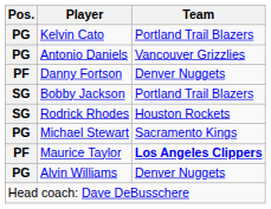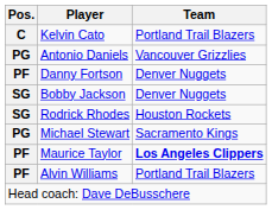 <table class="wikitable">
 <tr>
 <th>Pos.</th>
 <th>Player</th>
 <th>Team</th>
 </tr>
 <tr>
-<th>PG</th>
+<th>C</th>
 <td><a href='#'>Kelvin Cato</a></td>
 <td><a href='#'>Portland Trail Blazers</a></td>
 </tr>
 <tr>
 <th>PG</th>
 <td><a href='#'>Antonio Daniels</a></td>
 <td><a href='#'>Vancouver Grizzlies</a></td>
 </tr>
 <tr>
 <th>PF</th>
 <td><a href='#'>Danny Fortson</a></td>
 <td><a href='#'>Denver Nuggets</a></td>
 </tr>
 <tr>
 <th>SG</th>
 <td><a href='#'>Bobby Jackson</a></td>
-<td><a href='#'>Portland Trail Blazers</a></td>
+<td><a href='#'>Denver Nuggets</a></td>
 </tr>
 <tr>
 <th>SG</th>
 <td><a href='#'>Rodrick Rhodes</a></td>
 <td><a href='#'>Houston Rockets</a></td>
 </tr>
 <tr>
 <th>PG</th>
 <td><a href='#'>Michael Stewart</a></td>
 <td><a href='#'>Sacramento Kings</a></td>
 </tr>
 <tr>
 <th>PF</th>
 <td><a href='#'>Maurice Taylor</a></td>
 <td><strong><a href='#'>Los Angeles Clippers</a></strong></td>
 </tr>
 <tr>
-<th>PG</th>
+<th>PF</th>
 <td><a href='#'>Alvin Williams</a></td>
-<td><a href='#'>Denver Nuggets</a></td>
+<td><a href='#'>Portland Trail Blazers</a></td>
 </tr>
 <tr>
 <td colspan="3">Head coach: <a href='#'>Dave DeBusschere</a></td>
 </tr>
 </table>
